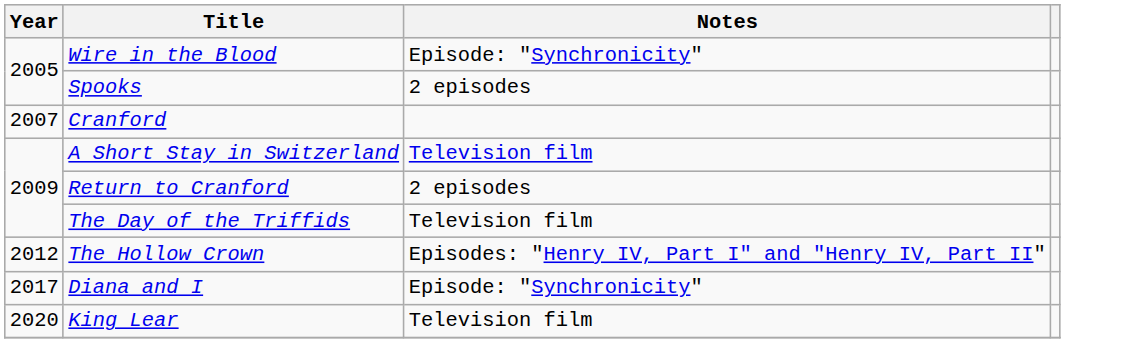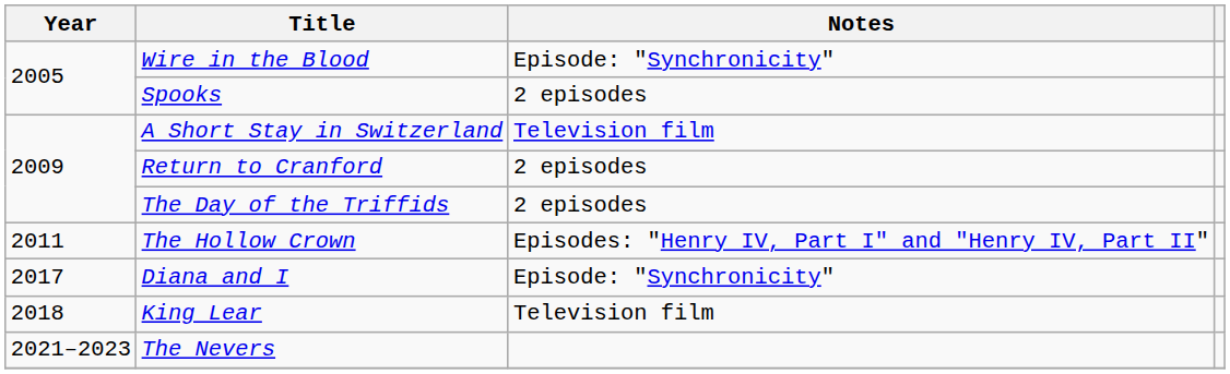 <table class="wikitable sortable">
 <tr>
 <th>Year</th>
 <th>Title</th>
 <th class=unsortable>Notes</th>
 <th class=unsortable></th>
 </tr>
 <tr>
 <td rowspan=2>2005</td>
 <td><em><a href='#'>Wire in the Blood</a></em></td>
 <td>Episode: "<a href='#'>Synchronicity</a>"</td>
 <td></td>
 </tr>
 <tr>
 <td><em><a href='#'>Spooks</a></em></td>
 <td>2 episodes</td>
 <td></td>
 </tr>
 <tr>
-<td>2007</td>
-<td><em><a href='#'>Cranford</a></em></td>
-<td></td>
-<td></td>
-</tr>
-<tr>
 <td rowspan=3>2009</td>
 <td><em><a href='#'>A Short Stay in Switzerland</a></em></td>
 <td><a href='#'>Television film</a></td>
 <td></td>
 </tr>
 <tr>
 <td><em><a href='#'>Return to Cranford</a></em></td>
 <td>2 episodes</td>
 <td></td>
 </tr>
 <tr>
 <td><em><a href='#'>The Day of the Triffids</a></em></td>
-<td>Television film</td>
+<td>2 episodes</td>
 <td></td>
 </tr>
 <tr>
-<td>2012</td>
+<td>2011</td>
 <td><em><a href='#'>The Hollow Crown</a></em></td>
 <td>Episodes: "<a href='#'>Henry IV, Part I" and "Henry IV, Part II</a>"</td>
 <td></td>
 </tr>
 <tr>
 <td>2017</td>
 <td><em><a href='#'>Diana and I</a></em></td>
 <td>Episode: "<a href='#'>Synchronicity</a>"</td>
 <td></td>
 </tr>
 <tr>
-<td>2020</td>
+<td>2018</td>
 <td><em><a href='#'>King Lear</a></em></td>
 <td>Television film</td>
 <td></td>
 </tr>
 <tr>
+<td>2021–2023</td>
+<td><em><a href='#'>The Nevers</a></em></td>
+<td></td>
+<td></td>
+</tr>
+<tr>
 </tr>
 </table>
